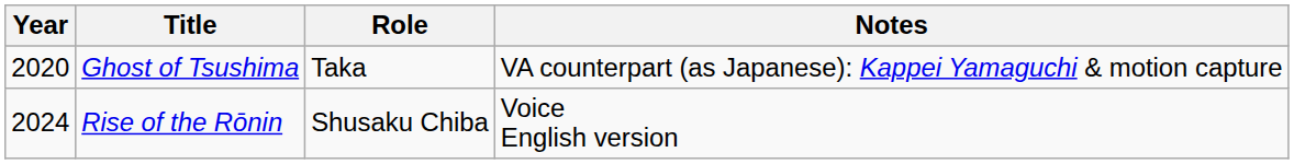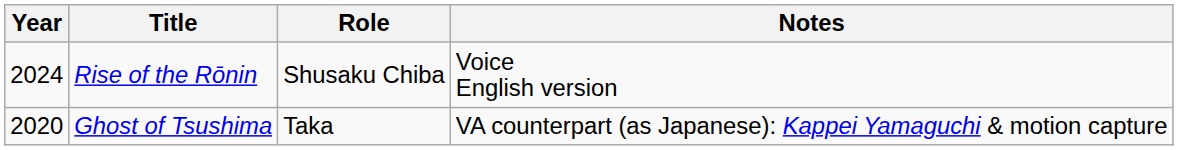 <table class="wikitable sortable">
 <tr>
 <th>Year</th>
 <th>Title</th>
 <th>Role</th>
 <th>Notes</th>
 </tr>
 <tr>
+<td>2024</td>
+<td><em><a href='#'>Rise of the Rōnin</a></em></td>
+<td>Shusaku Chiba</td>
+<td>Voice<br>English version</td>
+</tr>
+<tr>
 <td>2020</td>
 <td><em><a href='#'>Ghost of Tsushima</a></em></td>
 <td>Taka</td>
 <td>VA counterpart (as Japanese): <em><a href='#'>Kappei Yamaguchi</a></em> & motion capture</td>
 </tr>
-<tr>
-<td>2024</td>
-<td><em><a href='#'>Rise of the Rōnin</a></em></td>
-<td>Shusaku Chiba</td>
-<td>Voice<br>English version</td>
-</tr>
 </table>
